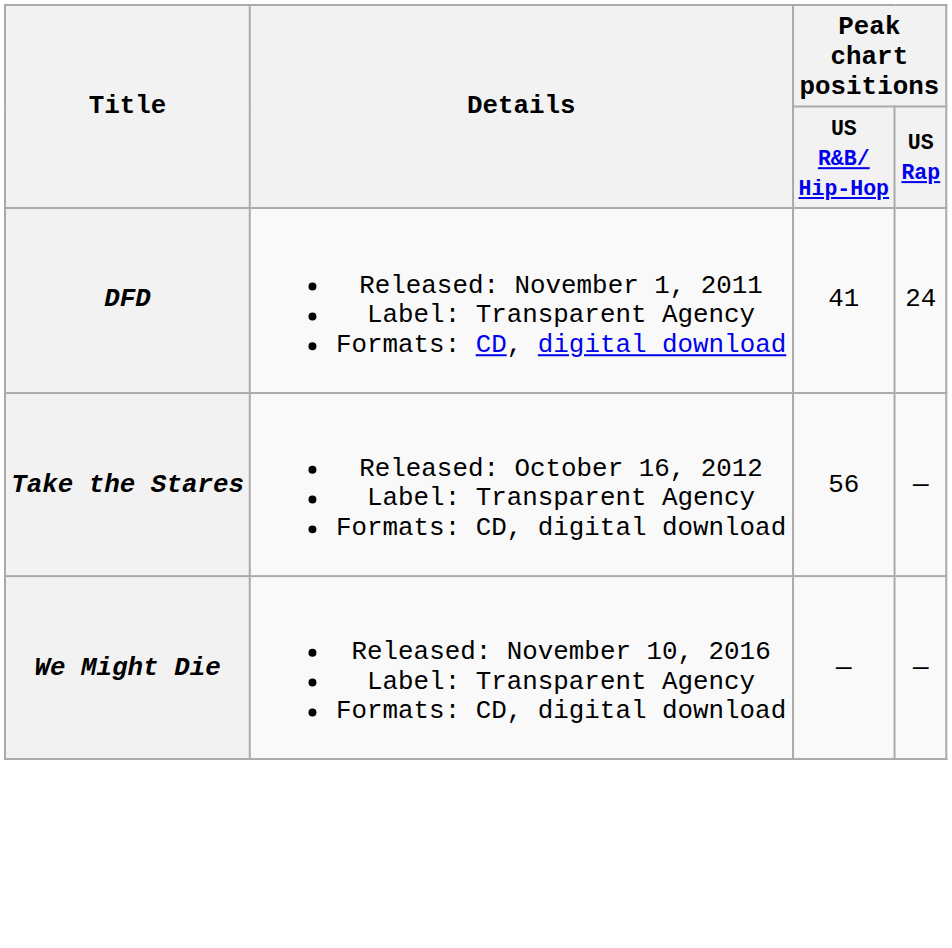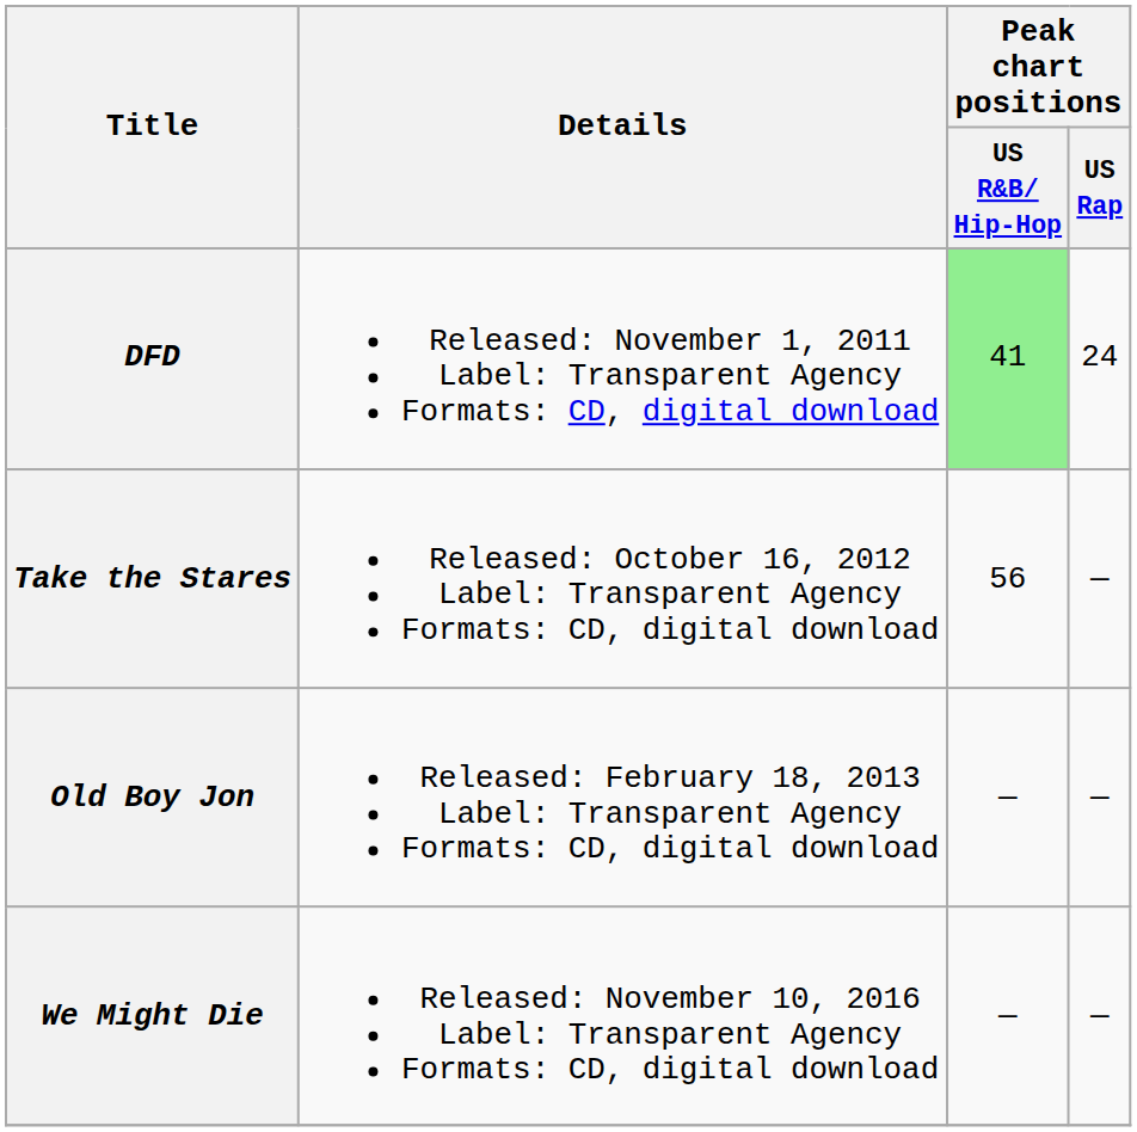 <table class="wikitable plainrowheaders" style="text-align:center;">
 <tr>
 <th scope="col" rowspan="2">Title</th>
 <th scope="col" rowspan="2">Details</th>
 <th colspan="2" scope="col" style="width:5em;">Peak chart positions</th>
 </tr>
 <tr>
 <th><small>US<br><a href='#'>R&B/<br>Hip-Hop</a></small><br></th>
 <th><small>US<br><a href='#'>Rap</a><br></small></th>
 </tr>
 <tr>
 <th scope="row"><em>DFD</em></th>
 <td><br><ul><li>Released: November 1, 2011</li><li>Label: Transparent Agency</li><li>Formats: <a href='#'>CD</a>, <a href='#'>digital download</a></li></ul></td>
-<td>41</td>
+<td style="background: lightgreen;">41</td>
 <td>24</td>
 </tr>
 <tr>
 <th scope="row"><em>Take the Stares</em></th>
 <td><br><ul><li>Released: October 16, 2012</li><li>Label: Transparent Agency</li><li>Formats: CD, digital download</li></ul></td>
 <td>56</td>
+<td>—</td>
+</tr>
+<tr>
+<th scope="row"><em>Old Boy Jon</em></th>
+<td><br><ul><li>Released: February 18, 2013</li><li>Label: Transparent Agency</li><li>Formats: CD, digital download</li></ul></td>
+<td>—</td>
 <td>—</td>
 </tr>
 <tr>
 <th scope="row"><em>We Might Die</em></th>
 <td><br><ul><li>Released: November 10, 2016</li><li>Label: Transparent Agency</li><li>Formats: CD, digital download</li></ul></td>
 <td>—</td>
 <td>—</td>
 </tr>
 <tr>
 </tr>
 </table>
